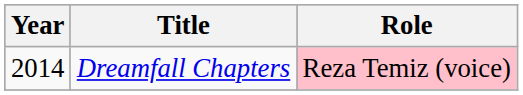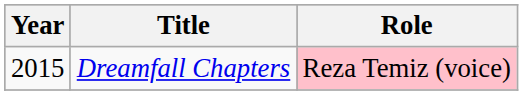 <table class="wikitable sortable">
 <tr>
 <th>Year</th>
 <th>Title</th>
 <th>Role</th>
 </tr>
 <tr>
-<td>2014</td>
+<td>2015</td>
 <td><em><a href='#'>Dreamfall Chapters</a></em></td>
 <td style="background: pink;">Reza Temiz (voice)</td>
 </tr>
 </table>
